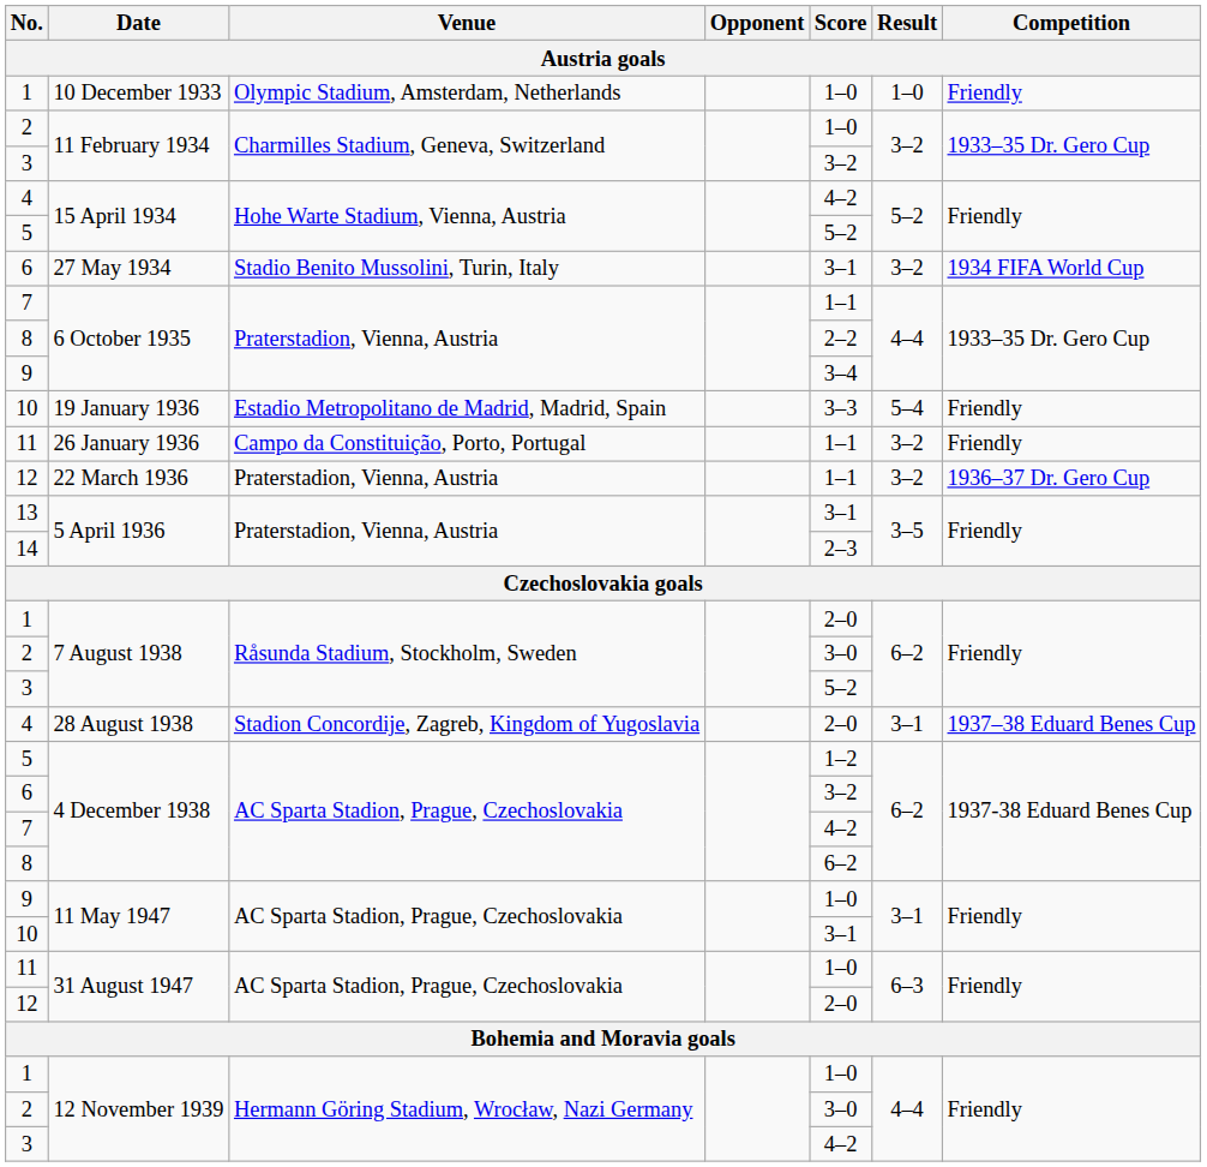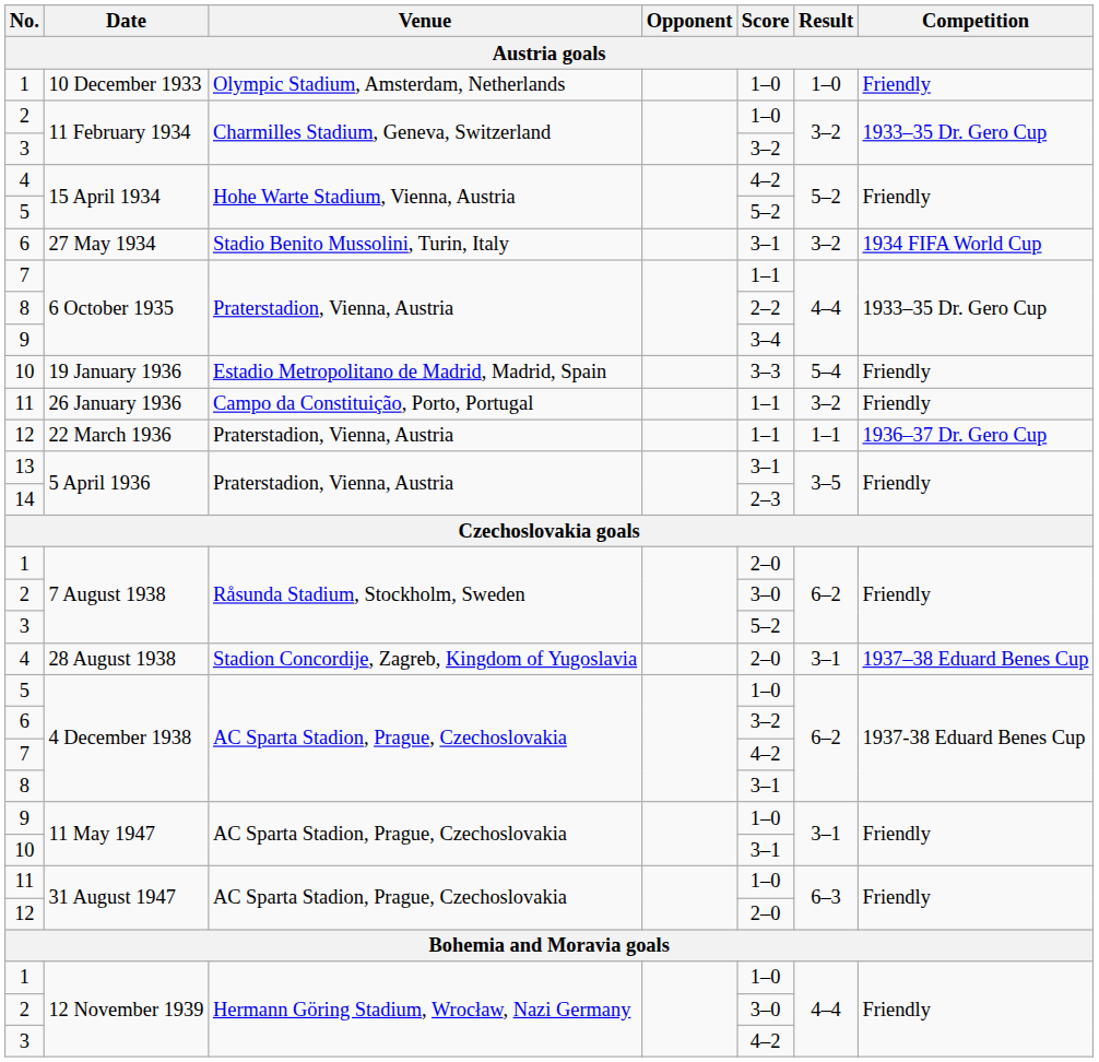 <table class="wikitable sortable">
 <tr>
 <th scope="col">No.</th>
 <th scope="col">Date</th>
 <th scope="col">Venue</th>
 <th scope="col">Opponent</th>
 <th scope="col">Score</th>
 <th scope="col">Result</th>
 <th scope="col">Competition</th>
 </tr>
 <tr>
 <th colspan="7">Austria goals</th>
 </tr>
 <tr>
 <td style="text-align:center">1</td>
 <td>10 December 1933</td>
 <td><a href='#'>Olympic Stadium</a>, Amsterdam, Netherlands</td>
 <td></td>
 <td style="text-align:center">1–0</td>
 <td style="text-align:center">1–0</td>
 <td><a href='#'>Friendly</a></td>
 </tr>
 <tr>
 <td style="text-align:center">2</td>
 <td rowspan="2">11 February 1934</td>
 <td rowspan="2"><a href='#'>Charmilles Stadium</a>, Geneva, Switzerland</td>
 <td rowspan="2"></td>
 <td style="text-align:center">1–0</td>
 <td rowspan="2" style="text-align:center">3–2</td>
 <td rowspan="2"><a href='#'>1933–35 Dr. Gero Cup</a></td>
 </tr>
 <tr>
 <td style="text-align:center">3</td>
 <td style="text-align:center">3–2</td>
 </tr>
 <tr>
 <td style="text-align:center">4</td>
 <td rowspan="2">15 April 1934</td>
 <td rowspan="2"><a href='#'>Hohe Warte Stadium</a>, Vienna, Austria</td>
 <td rowspan="2"></td>
 <td style="text-align:center">4–2</td>
 <td rowspan="2" style="text-align:center">5–2</td>
 <td rowspan="2">Friendly</td>
 </tr>
 <tr>
 <td style="text-align:center">5</td>
 <td style="text-align:center">5–2</td>
 </tr>
 <tr>
 <td style="text-align:center">6</td>
 <td>27 May 1934</td>
 <td><a href='#'>Stadio Benito Mussolini</a>, Turin, Italy</td>
 <td></td>
 <td style="text-align:center">3–1</td>
 <td style="text-align:center">3–2</td>
 <td><a href='#'>1934 FIFA World Cup</a></td>
 </tr>
 <tr>
 <td style="text-align:center">7</td>
 <td rowspan="3">6 October 1935</td>
 <td rowspan="3"><a href='#'>Praterstadion</a>, Vienna, Austria</td>
 <td rowspan="3"></td>
 <td style="text-align:center">1–1</td>
 <td rowspan=3 style="text-align:center">4–4</td>
 <td rowspan="3">1933–35 Dr. Gero Cup</td>
 </tr>
 <tr>
 <td style="text-align:center">8</td>
 <td style="text-align:center">2–2</td>
 </tr>
 <tr>
 <td style="text-align:center">9</td>
 <td style="text-align:center">3–4</td>
 </tr>
 <tr>
 <td style="text-align:center">10</td>
 <td>19 January 1936</td>
 <td><a href='#'>Estadio Metropolitano de Madrid</a>, Madrid, Spain</td>
 <td></td>
 <td style="text-align:center">3–3</td>
 <td style="text-align:center">5–4</td>
 <td>Friendly</td>
 </tr>
 <tr>
 <td style="text-align:center">11</td>
 <td>26 January 1936</td>
 <td><a href='#'>Campo da Constituição</a>, Porto, Portugal</td>
 <td></td>
 <td style="text-align:center">1–1</td>
 <td style="text-align:center">3–2</td>
 <td>Friendly</td>
 </tr>
 <tr>
 <td style="text-align:center">12</td>
 <td>22 March 1936</td>
 <td>Praterstadion, Vienna, Austria</td>
 <td></td>
 <td style="text-align:center">1–1</td>
-<td style="text-align:center">3–2</td>
+<td style="text-align:center">1–1</td>
 <td><a href='#'>1936–37 Dr. Gero Cup</a></td>
 </tr>
 <tr>
 <td style="text-align:center">13</td>
 <td rowspan="2">5 April 1936</td>
 <td rowspan="2">Praterstadion, Vienna, Austria</td>
 <td rowspan="2"></td>
 <td style="text-align:center">3–1</td>
 <td rowspan="2" style="text-align:center">3–5</td>
 <td rowspan="2">Friendly</td>
 </tr>
 <tr>
 <td style="text-align:center">14</td>
 <td style="text-align:center">2–3</td>
 </tr>
 <tr>
 <th colspan="7">Czechoslovakia goals</th>
 </tr>
 <tr>
 <td style="text-align:center">1</td>
 <td rowspan="3">7 August 1938</td>
 <td rowspan="3"><a href='#'>Råsunda Stadium</a>, Stockholm, Sweden</td>
 <td rowspan="3"></td>
 <td style="text-align:center">2–0</td>
 <td rowspan=3 style="text-align:center">6–2</td>
 <td rowspan="3">Friendly</td>
 </tr>
 <tr>
 <td style="text-align:center">2</td>
 <td style="text-align:center">3–0</td>
 </tr>
 <tr>
 <td style="text-align:center">3</td>
 <td style="text-align:center">5–2</td>
 </tr>
 <tr>
 <td style="text-align:center">4</td>
 <td>28 August 1938</td>
 <td><a href='#'>Stadion Concordije</a>, Zagreb, <a href='#'>Kingdom of Yugoslavia</a></td>
 <td></td>
 <td style="text-align:center">2–0</td>
 <td style="text-align:center">3–1</td>
 <td><a href='#'>1937–38 Eduard Benes Cup</a></td>
 </tr>
 <tr>
 <td style="text-align:center">5</td>
 <td rowspan="4">4 December 1938</td>
 <td rowspan="4"><a href='#'>AC Sparta Stadion</a>, <a href='#'>Prague</a>, <a href='#'>Czechoslovakia</a></td>
 <td rowspan="4"></td>
-<td style="text-align:center">1–2</td>
+<td style="text-align:center">1–0</td>
 <td rowspan="4" style="text-align:center">6–2</td>
 <td rowspan="4">1937-38 Eduard Benes Cup</td>
 </tr>
 <tr>
 <td style="text-align:center">6</td>
 <td style="text-align:center">3–2</td>
 </tr>
 <tr>
 <td style="text-align:center">7</td>
 <td style="text-align:center">4–2</td>
 </tr>
 <tr>
 <td style="text-align:center">8</td>
-<td style="text-align:center">6–2</td>
+<td style="text-align:center">3–1</td>
 </tr>
 <tr>
 <td style="text-align:center">9</td>
 <td rowspan="2">11 May 1947</td>
 <td rowspan="2">AC Sparta Stadion, Prague, Czechoslovakia</td>
 <td rowspan="2"></td>
 <td style="text-align:center">1–0</td>
 <td rowspan="2" style="text-align:center">3–1</td>
 <td rowspan="2">Friendly</td>
 </tr>
 <tr>
 <td style="text-align:center">10</td>
 <td style="text-align:center">3–1</td>
 </tr>
 <tr>
 <td style="text-align:center">11</td>
 <td rowspan="2">31 August 1947</td>
 <td rowspan="2">AC Sparta Stadion, Prague, Czechoslovakia</td>
 <td rowspan="2"></td>
 <td style="text-align:center">1–0</td>
 <td rowspan="2" style="text-align:center">6–3</td>
 <td rowspan="2">Friendly</td>
 </tr>
 <tr>
 <td style="text-align:center">12</td>
 <td style="text-align:center">2–0</td>
 </tr>
 <tr>
 <th colspan="7">Bohemia and Moravia goals</th>
 </tr>
 <tr>
 <td style="text-align:center">1</td>
 <td rowspan="3">12 November 1939</td>
 <td rowspan="3"><a href='#'>Hermann Göring Stadium</a>, <a href='#'>Wrocław</a>, <a href='#'>Nazi Germany</a></td>
 <td rowspan="3"></td>
 <td style="text-align:center">1–0</td>
 <td rowspan="3" style="text-align:center">4–4</td>
 <td rowspan="3">Friendly</td>
 </tr>
 <tr>
 <td style="text-align:center">2</td>
 <td style="text-align:center">3–0</td>
 </tr>
 <tr>
 <td style="text-align:center">3</td>
 <td style="text-align:center">4–2</td>
 </tr>
 </table>
